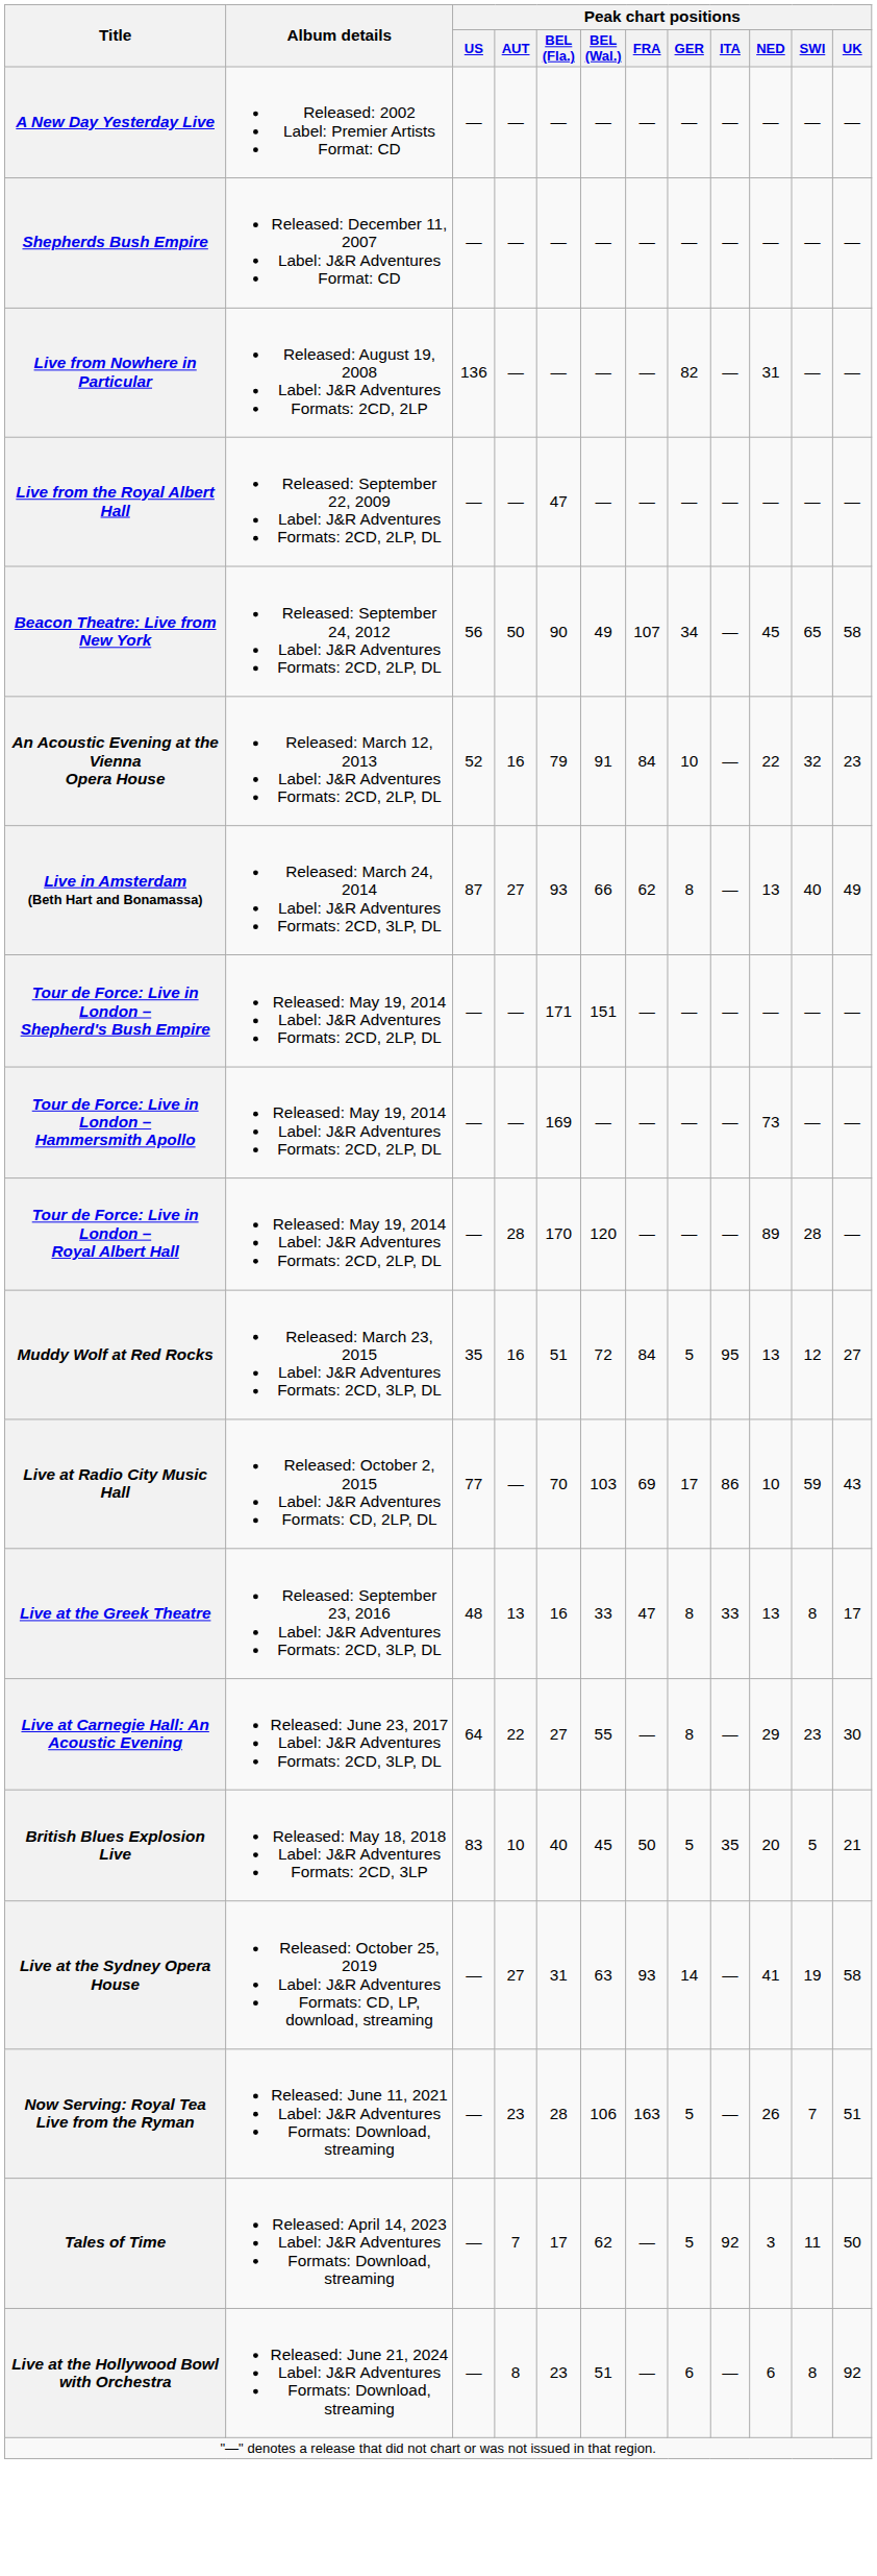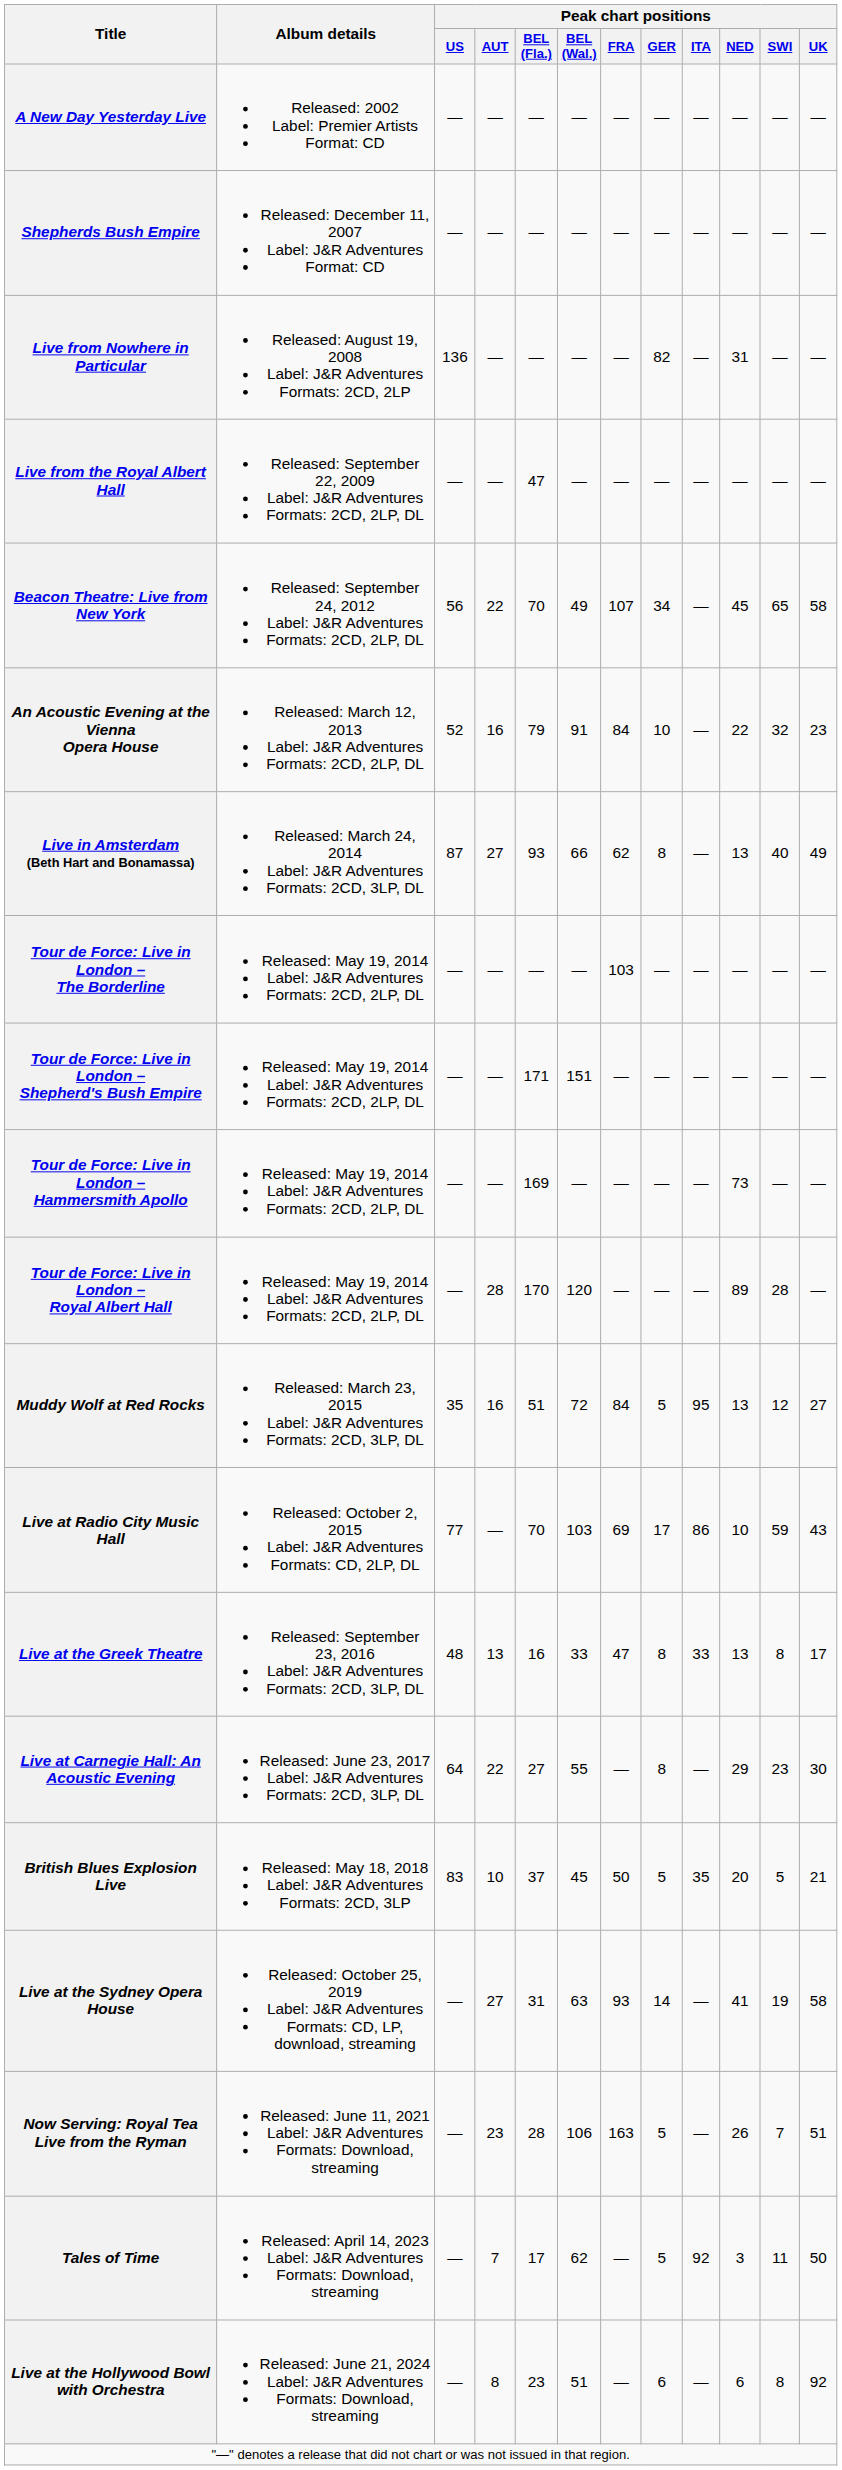 <table class="wikitable plainrowheaders" style="text-align:center;">
 <tr>
 <th scope="col" rowspan="2" style="width:18em;">Title</th>
 <th scope="col" rowspan="2" style="width:18em;">Album details</th>
 <th scope="col" colspan="10">Peak chart positions</th>
 </tr>
 <tr>
 <th scope="col" style="width:3em;font-size:85%;"><a href='#'>US</a><br></th>
 <th scope="col" style="width:3em;font-size:85%;"><a href='#'>AUT</a><br></th>
 <th scope="col" style="width:3em;font-size:85%;"><a href='#'>BEL<br>(Fla.)</a><br></th>
 <th scope="col" style="width:3em;font-size:85%;"><a href='#'>BEL<br>(Wal.)</a><br></th>
 <th scope="col" style="width:3em;font-size:85%;"><a href='#'>FRA</a><br></th>
 <th scope="col" style="width:3em;font-size:85%;"><a href='#'>GER</a><br></th>
 <th scope="col" style="width:3em;font-size:85%;"><a href='#'>ITA</a><br></th>
 <th scope="col" style="width:3em;font-size:85%;"><a href='#'>NED</a><br></th>
 <th scope="col" style="width:3em;font-size:85%;"><a href='#'>SWI</a><br></th>
 <th scope="col" style="width:3em;font-size:85%;"><a href='#'>UK</a><br></th>
 </tr>
 <tr>
 <th scope="row"><em><a href='#'>A New Day Yesterday Live</a></em></th>
 <td><br><ul><li>Released: 2002</li><li>Label: Premier Artists</li><li>Format: CD</li></ul></td>
 <td>—</td>
 <td>—</td>
 <td>—</td>
 <td>—</td>
 <td>—</td>
 <td>—</td>
 <td>—</td>
 <td>—</td>
 <td>—</td>
 <td>—</td>
 </tr>
 <tr>
 <th scope="row"><em><a href='#'>Shepherds Bush Empire</a></em></th>
 <td><br><ul><li>Released: December 11, 2007</li><li>Label: J&R Adventures</li><li>Format: CD</li></ul></td>
 <td>—</td>
 <td>—</td>
 <td>—</td>
 <td>—</td>
 <td>—</td>
 <td>—</td>
 <td>—</td>
 <td>—</td>
 <td>—</td>
 <td>—</td>
 </tr>
 <tr>
 <th scope="row"><em><a href='#'>Live from Nowhere in Particular</a></em></th>
 <td><br><ul><li>Released: August 19, 2008</li><li>Label: J&R Adventures</li><li>Formats: 2CD, 2LP</li></ul></td>
 <td>136</td>
 <td>—</td>
 <td>—</td>
 <td>—</td>
 <td>—</td>
 <td>82</td>
 <td>—</td>
 <td>31</td>
 <td>—</td>
 <td>—</td>
 </tr>
 <tr>
 <th scope="row"><em><a href='#'>Live from the Royal Albert Hall</a></em></th>
 <td><br><ul><li>Released: September 22, 2009</li><li>Label: J&R Adventures</li><li>Formats: 2CD, 2LP, DL</li></ul></td>
 <td>—</td>
 <td>—</td>
 <td>47</td>
 <td>—</td>
 <td>—</td>
 <td>—</td>
 <td>—</td>
 <td>—</td>
 <td>—</td>
 <td>—</td>
 </tr>
 <tr>
 <th scope="row"><em><a href='#'>Beacon Theatre: Live from New York</a></em></th>
 <td><br><ul><li>Released: September 24, 2012</li><li>Label: J&R Adventures</li><li>Formats: 2CD, 2LP, DL</li></ul></td>
 <td>56</td>
-<td>50</td>
-<td>90</td>
+<td>22</td>
+<td>70</td>
 <td>49</td>
 <td>107</td>
 <td>34</td>
 <td>—</td>
 <td>45</td>
 <td>65</td>
 <td>58</td>
 </tr>
 <tr>
 <th scope="row"><em>An Acoustic Evening at the Vienna<br>Opera House</em></th>
 <td><br><ul><li>Released: March 12, 2013</li><li>Label: J&R Adventures</li><li>Formats: 2CD, 2LP, DL</li></ul></td>
 <td>52</td>
 <td>16</td>
 <td>79</td>
 <td>91</td>
 <td>84</td>
 <td>10</td>
 <td>—</td>
 <td>22</td>
 <td>32</td>
 <td>23</td>
 </tr>
 <tr>
 <th scope="row"><em><a href='#'>Live in Amsterdam</a></em><br><small>(Beth Hart and Bonamassa)</small></th>
 <td><br><ul><li>Released: March 24, 2014</li><li>Label: J&R Adventures</li><li>Formats: 2CD, 3LP, DL</li></ul></td>
 <td>87</td>
 <td>27</td>
 <td>93</td>
 <td>66</td>
 <td>62</td>
 <td>8</td>
 <td>—</td>
 <td>13</td>
 <td>40</td>
 <td>49</td>
+</tr>
+<tr>
+<th scope="row"><em><a href='#'>Tour de Force: Live in London –<br>The Borderline</a></em></th>
+<td><br><ul><li>Released: May 19, 2014</li><li>Label: J&R Adventures</li><li>Formats: 2CD, 2LP, DL</li></ul></td>
+<td>—</td>
+<td>—</td>
+<td>—</td>
+<td>—</td>
+<td>103</td>
+<td>—</td>
+<td>—</td>
+<td>—</td>
+<td>—</td>
+<td>—</td>
 </tr>
 <tr>
 <th scope="row"><em><a href='#'>Tour de Force: Live in London –<br>Shepherd's Bush Empire</a></em></th>
 <td><br><ul><li>Released: May 19, 2014</li><li>Label: J&R Adventures</li><li>Formats: 2CD, 2LP, DL</li></ul></td>
 <td>—</td>
 <td>—</td>
 <td>171</td>
 <td>151</td>
 <td>—</td>
 <td>—</td>
 <td>—</td>
 <td>—</td>
 <td>—</td>
 <td>—</td>
 </tr>
 <tr>
 <th scope="row"><em><a href='#'>Tour de Force: Live in London –<br>Hammersmith Apollo</a></em></th>
 <td><br><ul><li>Released: May 19, 2014</li><li>Label: J&R Adventures</li><li>Formats: 2CD, 2LP, DL</li></ul></td>
 <td>—</td>
 <td>—</td>
 <td>169</td>
 <td>—</td>
 <td>—</td>
 <td>—</td>
 <td>—</td>
 <td>73</td>
 <td>—</td>
 <td>—</td>
 </tr>
 <tr>
 <th scope="row"><em><a href='#'>Tour de Force: Live in London –<br>Royal Albert Hall</a></em></th>
 <td><br><ul><li>Released: May 19, 2014</li><li>Label: J&R Adventures</li><li>Formats: 2CD, 2LP, DL</li></ul></td>
 <td>—</td>
 <td>28</td>
 <td>170</td>
 <td>120</td>
 <td>—</td>
 <td>—</td>
 <td>—</td>
 <td>89</td>
 <td>28</td>
 <td>—</td>
 </tr>
 <tr>
 <th scope="row"><em>Muddy Wolf at Red Rocks</em></th>
 <td><br><ul><li>Released: March 23, 2015</li><li>Label: J&R Adventures</li><li>Formats: 2CD, 3LP, DL</li></ul></td>
 <td>35</td>
 <td>16</td>
 <td>51</td>
 <td>72</td>
 <td>84</td>
 <td>5</td>
 <td>95</td>
 <td>13</td>
 <td>12</td>
 <td>27</td>
 </tr>
 <tr>
 <th scope="row"><em>Live at Radio City Music Hall</em></th>
 <td><br><ul><li>Released: October 2, 2015</li><li>Label: J&R Adventures</li><li>Formats: CD, 2LP, DL</li></ul></td>
 <td>77</td>
 <td>—</td>
 <td>70</td>
 <td>103</td>
 <td>69</td>
 <td>17</td>
 <td>86</td>
 <td>10</td>
 <td>59</td>
 <td>43</td>
 </tr>
 <tr>
 <th scope="row"><em><a href='#'>Live at the Greek Theatre</a></em></th>
 <td><br><ul><li>Released: September 23, 2016</li><li>Label: J&R Adventures</li><li>Formats: 2CD, 3LP, DL</li></ul></td>
 <td>48</td>
 <td>13</td>
 <td>16</td>
 <td>33</td>
 <td>47</td>
 <td>8</td>
 <td>33</td>
 <td>13</td>
 <td>8</td>
 <td>17</td>
 </tr>
 <tr>
 <th scope="row"><em><a href='#'>Live at Carnegie Hall: An<br>Acoustic Evening</a></em></th>
 <td><br><ul><li>Released: June 23, 2017</li><li>Label: J&R Adventures</li><li>Formats: 2CD, 3LP, DL</li></ul></td>
 <td>64</td>
 <td>22</td>
 <td>27</td>
 <td>55</td>
 <td>—</td>
 <td>8</td>
 <td>—</td>
 <td>29</td>
 <td>23</td>
 <td>30</td>
 </tr>
 <tr>
 <th scope="row"><em>British Blues Explosion Live</em></th>
 <td><br><ul><li>Released: May 18, 2018</li><li>Label: J&R Adventures</li><li>Formats: 2CD, 3LP</li></ul></td>
 <td>83</td>
 <td>10</td>
-<td>40</td>
+<td>37</td>
 <td>45</td>
 <td>50</td>
 <td>5</td>
 <td>35</td>
 <td>20</td>
 <td>5</td>
 <td>21</td>
 </tr>
 <tr>
 <th scope="row"><em>Live at the Sydney Opera House</em></th>
 <td><br><ul><li>Released: October 25, 2019</li><li>Label: J&R Adventures</li><li>Formats: CD, LP, download, streaming</li></ul></td>
 <td>—</td>
 <td>27</td>
 <td>31</td>
 <td>63</td>
 <td>93</td>
 <td>14</td>
 <td>—</td>
 <td>41</td>
 <td>19</td>
 <td>58</td>
 </tr>
 <tr>
 <th scope="row"><em>Now Serving: Royal Tea Live from the Ryman</em></th>
 <td><br><ul><li>Released: June 11, 2021</li><li>Label: J&R Adventures</li><li>Formats: Download, streaming</li></ul></td>
 <td>—</td>
 <td>23</td>
 <td>28</td>
 <td>106</td>
 <td>163<br></td>
 <td>5</td>
 <td>—</td>
 <td>26</td>
 <td>7</td>
 <td>51</td>
 </tr>
 <tr>
 <th scope="row"><em>Tales of Time</em></th>
 <td><br><ul><li>Released: April 14, 2023</li><li>Label: J&R Adventures</li><li>Formats: Download, streaming</li></ul></td>
 <td>—</td>
 <td>7</td>
 <td>17</td>
 <td>62</td>
 <td>—</td>
 <td>5</td>
 <td>92<br></td>
 <td>3</td>
 <td>11</td>
 <td>50</td>
 </tr>
 <tr>
 <th scope="row"><em>Live at the Hollywood Bowl with Orchestra</em></th>
 <td><br><ul><li>Released: June 21, 2024</li><li>Label: J&R Adventures</li><li>Formats: Download, streaming</li></ul></td>
 <td>—</td>
 <td>8</td>
 <td>23</td>
 <td>51</td>
 <td>—</td>
 <td>6</td>
 <td>—</td>
 <td>6</td>
 <td>8</td>
 <td>92</td>
 </tr>
 <tr>
 <td align="center" colspan="12" style="font-size: 85%">"—" denotes a release that did not chart or was not issued in that region.</td>
 </tr>
 </table>
